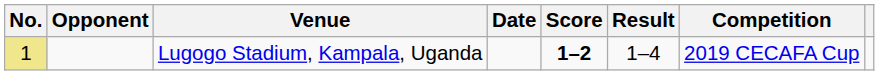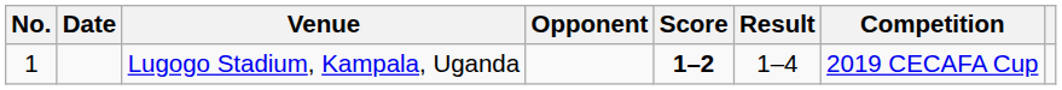 <table class="wikitable sortable">
 <tr>
 <th scope="col">No.</th>
+<th scope="col">Date</th>
+<th scope="col">Venue</th>
 <th scope="col">Opponent</th>
-<th scope="col">Venue</th>
-<th scope="col">Date</th>
 <th scope="col">Score</th>
 <th scope="col">Result</th>
 <th scope="col">Competition</th>
 <th scope="col" class="unsortable"></th>
 </tr>
 <tr>
-<td align="center" style="background: khaki;">1</td>
+<td align="center">1</td>
 <td></td>
 <td><a href='#'>Lugogo Stadium</a>, <a href='#'>Kampala</a>, Uganda</td>
 <td></td>
 <td align="center"><strong>1–2</strong></td>
 <td align="center">1–4</td>
 <td><a href='#'>2019 CECAFA Cup</a></td>
 <td></td>
 </tr>
 </table>
